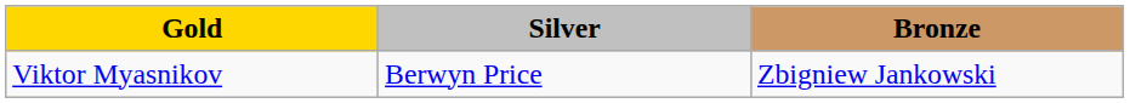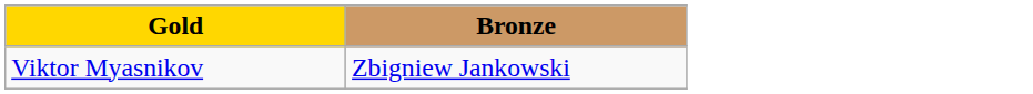 <table class="wikitable" style="text-align:left">
 <tr align="center">
 <td width=200 bgcolor=gold><strong>Gold</strong></td>
-<td width=200 bgcolor=silver><strong>Silver</strong></td>
 <td width=200 bgcolor=CC9966><strong>Bronze</strong></td>
 </tr>
 <tr>
 <td><a href='#'>Viktor Myasnikov</a><br><em></em></td>
-<td><a href='#'>Berwyn Price</a><br><em></em></td>
 <td><a href='#'>Zbigniew Jankowski</a><br><em></em></td>
 </tr>
 </table>
